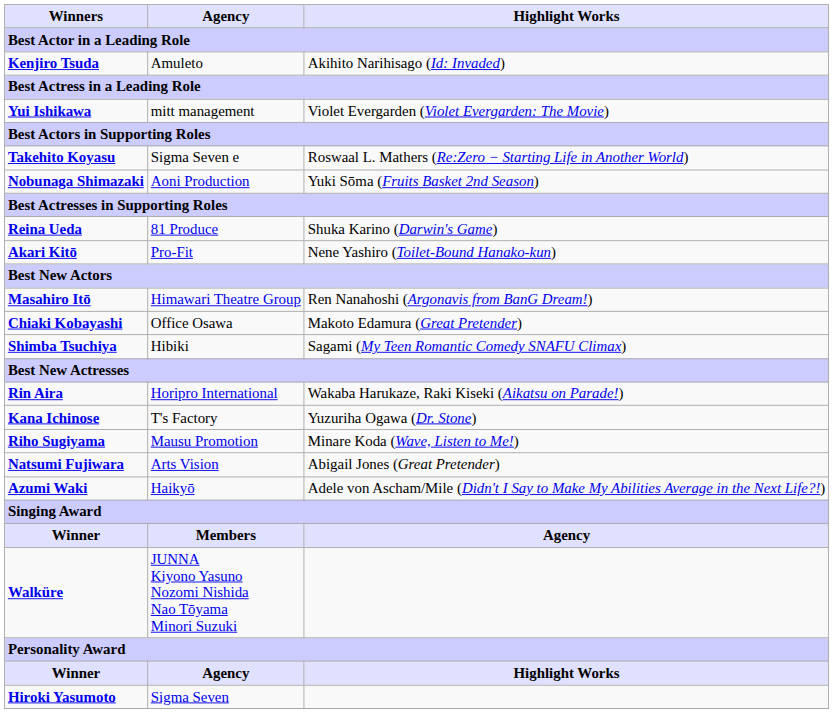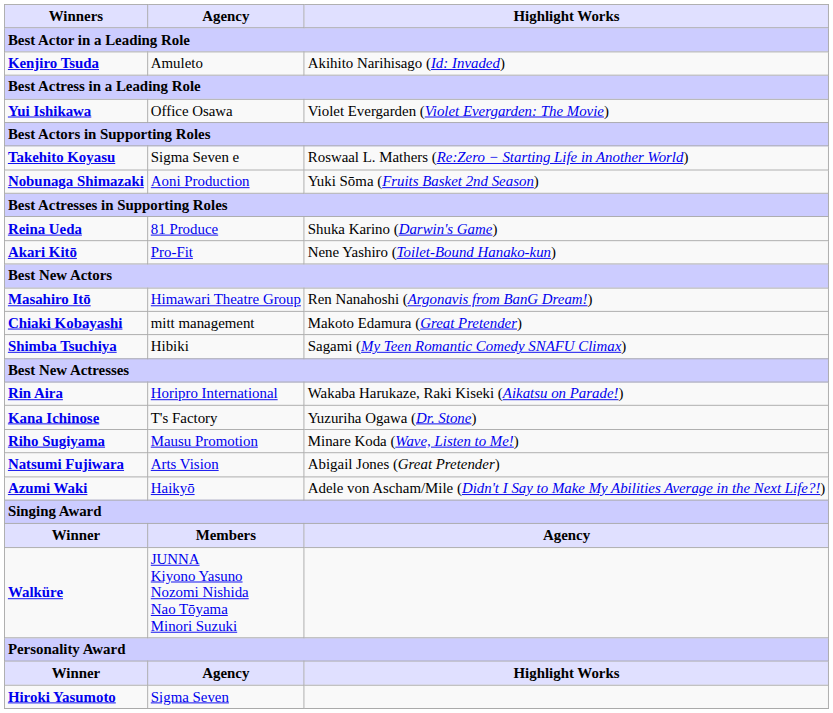 <table class="wikitable">
 <tr>
 <th style="background: #e0e0ff">Winners</th>
 <th style="background: #e0e0ff">Agency</th>
 <th style="background: #e0e0ff">Highlight Works</th>
 </tr>
 <tr>
 <td colspan="3" style="background: #ccccff"><strong>Best Actor in a Leading Role</strong></td>
 </tr>
 <tr>
 <td><strong><a href='#'>Kenjiro Tsuda</a></strong></td>
 <td>Amuleto</td>
 <td>Akihito Narihisago (<em><a href='#'>Id: Invaded</a></em>)</td>
 </tr>
 <tr>
 <td colspan="3" style="background: #ccccff"><strong>Best Actress in a Leading Role</strong></td>
 </tr>
 <tr>
 <td><strong><a href='#'>Yui Ishikawa</a></strong></td>
-<td>mitt management</td>
+<td>Office Osawa</td>
 <td>Violet Evergarden (<em><a href='#'>Violet Evergarden: The Movie</a></em>)</td>
 </tr>
 <tr>
 <td colspan="3" style="background: #ccccff"><strong>Best Actors in Supporting Roles</strong></td>
 </tr>
 <tr>
 <td><strong><a href='#'>Takehito Koyasu</a></strong></td>
 <td>Sigma Seven e</td>
 <td>Roswaal L. Mathers (<em><a href='#'>Re:Zero − Starting Life in Another World</a></em>)</td>
 </tr>
 <tr>
 <td><strong><a href='#'>Nobunaga Shimazaki</a></strong></td>
 <td><a href='#'>Aoni Production</a></td>
 <td>Yuki Sōma (<em><a href='#'>Fruits Basket 2nd Season</a></em>)</td>
 </tr>
 <tr>
 <td colspan="3" style="background: #ccccff"><strong>Best Actresses in Supporting Roles</strong></td>
 </tr>
 <tr>
 <td><strong><a href='#'>Reina Ueda</a></strong></td>
 <td><a href='#'>81 Produce</a></td>
 <td>Shuka Karino (<em><a href='#'>Darwin's Game</a></em>)</td>
 </tr>
 <tr>
 <td><strong><a href='#'>Akari Kitō</a></strong></td>
 <td><a href='#'>Pro-Fit</a></td>
 <td>Nene Yashiro (<em><a href='#'>Toilet-Bound Hanako-kun</a></em>)</td>
 </tr>
 <tr>
 <td colspan="3" style="background: #ccccff"><strong>Best New Actors</strong></td>
 </tr>
 <tr>
 <td><strong><a href='#'>Masahiro Itō</a></strong></td>
 <td><a href='#'>Himawari Theatre Group</a></td>
 <td>Ren Nanahoshi (<em><a href='#'>Argonavis from BanG Dream!</a></em>)</td>
 </tr>
 <tr>
 <td><strong><a href='#'>Chiaki Kobayashi</a></strong></td>
-<td>Office Osawa</td>
+<td>mitt management</td>
 <td>Makoto Edamura (<em><a href='#'>Great Pretender</a></em>)</td>
 </tr>
 <tr>
 <td><strong><a href='#'>Shimba Tsuchiya</a></strong></td>
 <td>Hibiki</td>
 <td>Sagami (<em><a href='#'>My Teen Romantic Comedy SNAFU Climax</a></em>)</td>
 </tr>
 <tr>
 <td colspan="3" style="background: #ccccff"><strong>Best New Actresses</strong></td>
 </tr>
 <tr>
 <td><strong><a href='#'>Rin Aira</a></strong></td>
 <td><a href='#'>Horipro International</a></td>
 <td>Wakaba Harukaze, Raki Kiseki (<em><a href='#'>Aikatsu on Parade!</a></em>)</td>
 </tr>
 <tr>
 <td><strong><a href='#'>Kana Ichinose</a></strong></td>
 <td>T's Factory</td>
 <td>Yuzuriha Ogawa (<em><a href='#'>Dr. Stone</a></em>)</td>
 </tr>
 <tr>
 <td><strong><a href='#'>Riho Sugiyama</a></strong></td>
 <td><a href='#'>Mausu Promotion</a></td>
 <td>Minare Koda (<em><a href='#'>Wave, Listen to Me!</a></em>)</td>
 </tr>
 <tr>
 <td><strong><a href='#'>Natsumi Fujiwara</a></strong></td>
 <td><a href='#'>Arts Vision</a></td>
 <td>Abigail Jones (<em>Great Pretender</em>)</td>
 </tr>
 <tr>
 <td><strong><a href='#'>Azumi Waki</a></strong></td>
 <td><a href='#'>Haikyō</a></td>
 <td>Adele von Ascham/Mile (<em><a href='#'>Didn't I Say to Make My Abilities Average in the Next Life?!</a></em>)</td>
 </tr>
 <tr>
 <td colspan="3" style="background: #ccccff"><strong>Singing Award</strong></td>
 </tr>
 <tr>
 <th style="background: #e0e0ff">Winner</th>
 <th style="background: #e0e0ff">Members</th>
 <th style="background: #e0e0ff">Agency</th>
 </tr>
 <tr>
 <td><strong><a href='#'>Walküre</a></strong></td>
 <td><a href='#'>JUNNA</a><br><a href='#'>Kiyono Yasuno</a><br><a href='#'>Nozomi Nishida</a><br><a href='#'>Nao Tōyama</a><br><a href='#'>Minori Suzuki</a></td>
 <td></td>
 </tr>
 <tr>
 <td colspan="3" style="background: #ccccff"><strong>Personality Award</strong></td>
 </tr>
 <tr>
 <th style="background: #e0e0ff">Winner</th>
 <th style="background: #e0e0ff">Agency</th>
 <th style="background: #e0e0ff">Highlight Works</th>
 </tr>
 <tr>
 <td><strong><a href='#'>Hiroki Yasumoto</a></strong></td>
 <td><a href='#'>Sigma Seven</a></td>
 <td></td>
 </tr>
 <tr>
 </tr>
 </table>
